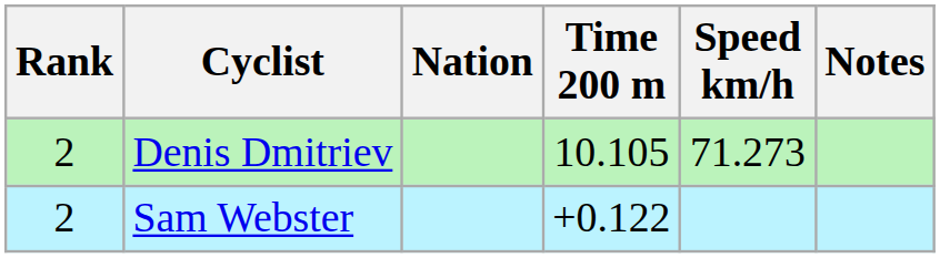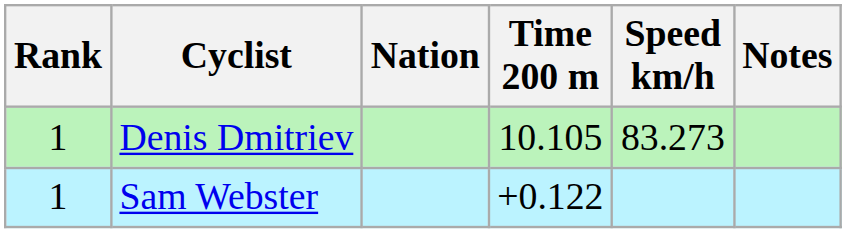 <table class="wikitable sortable" style="text-align:center;">
 <tr>
 <th>Rank</th>
 <th>Cyclist</th>
 <th>Nation</th>
 <th>Time<br>200 m</th>
 <th>Speed<br>km/h</th>
 <th>Notes</th>
 </tr>
 <tr bgcolor=bbf3bb>
-<td>2</td>
+<td>1</td>
 <td align=left><a href='#'>Denis Dmitriev</a></td>
 <td align=left></td>
 <td>10.105</td>
-<td>71.273</td>
+<td>83.273</td>
 <td></td>
 </tr>
 <tr bgcolor=bbf3ff>
-<td>2</td>
+<td>1</td>
 <td align=left><a href='#'>Sam Webster</a></td>
 <td align=left></td>
 <td data-sort-value=10.244>+0.122</td>
 <td></td>
 <td></td>
 </tr>
 </table>
